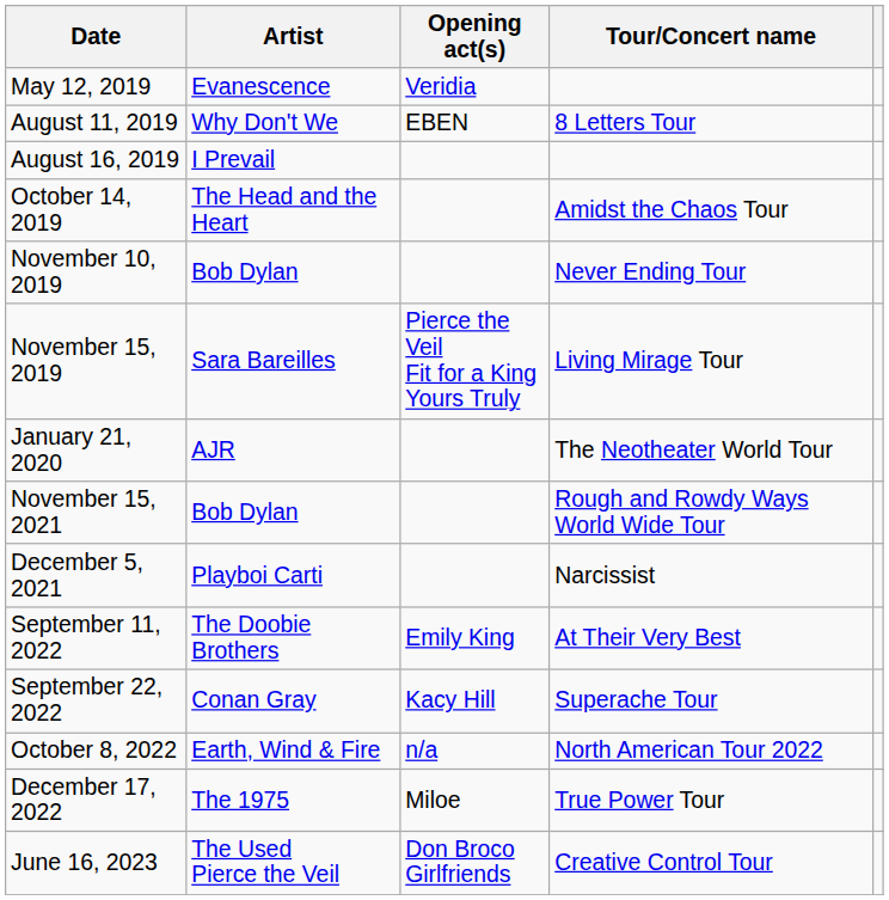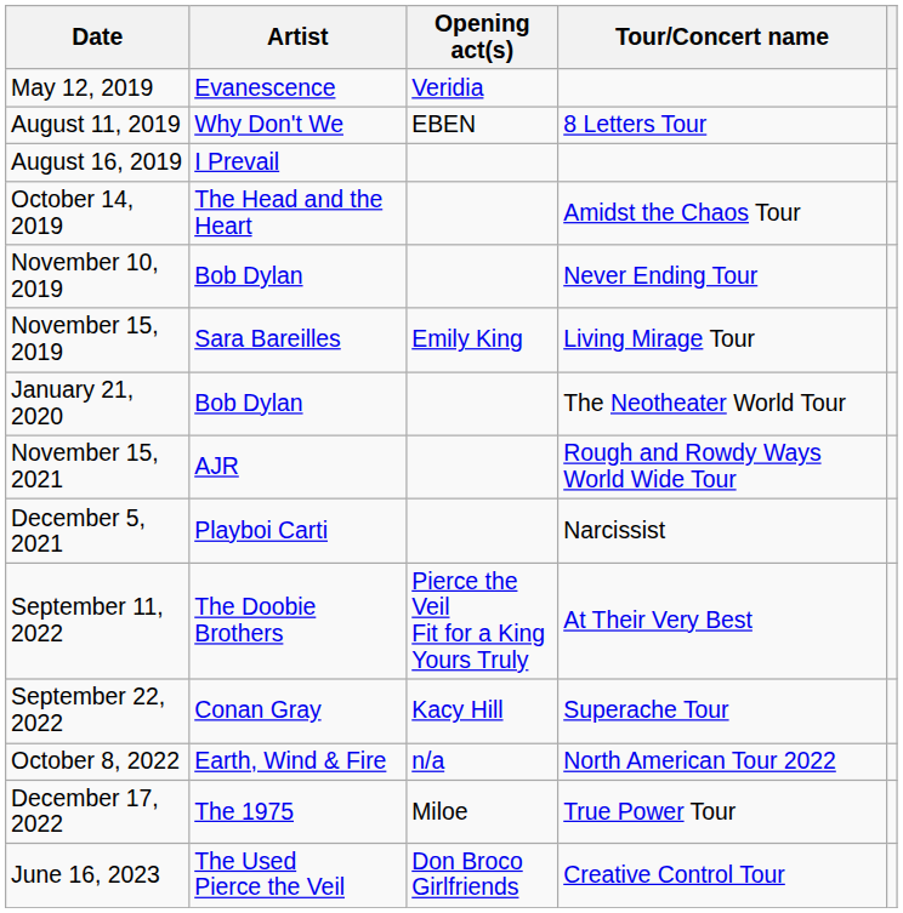 <table class="wikitable">
 <tr>
 <th>Date</th>
 <th>Artist</th>
 <th>Opening act(s)</th>
 <th>Tour/Concert name</th>
 <th></th>
 </tr>
 <tr>
 <td>May 12, 2019</td>
 <td><a href='#'>Evanescence</a></td>
 <td><a href='#'>Veridia</a></td>
 <td></td>
 <td></td>
 </tr>
 <tr>
 <td>August 11, 2019</td>
 <td><a href='#'>Why Don't We</a></td>
 <td>EBEN</td>
 <td><a href='#'>8 Letters Tour</a></td>
 <td></td>
 </tr>
 <tr>
 <td>August 16, 2019</td>
 <td><a href='#'>I Prevail</a></td>
 <td></td>
 <td></td>
 <td></td>
 </tr>
 <tr>
 <td>October 14, 2019</td>
 <td><a href='#'>The Head and the Heart</a></td>
 <td></td>
 <td><a href='#'>Amidst the Chaos</a> Tour</td>
 <td></td>
 </tr>
 <tr>
 <td>November 10, 2019</td>
 <td><a href='#'>Bob Dylan</a></td>
 <td></td>
 <td><a href='#'>Never Ending Tour</a></td>
 <td></td>
 </tr>
 <tr>
 <td>November 15, 2019</td>
 <td><a href='#'>Sara Bareilles</a></td>
-<td><a href='#'>Pierce the Veil</a><br><a href='#'>Fit for a King</a><br><a href='#'>Yours Truly</a></td>
+<td><a href='#'>Emily King</a></td>
 <td><a href='#'>Living Mirage</a> Tour</td>
 <td></td>
 </tr>
 <tr>
 <td>January 21, 2020</td>
-<td><a href='#'>AJR</a></td>
+<td><a href='#'>Bob Dylan</a></td>
 <td></td>
 <td>The <a href='#'>Neotheater</a> World Tour</td>
 <td></td>
 </tr>
 <tr>
 <td>November 15, 2021</td>
-<td><a href='#'>Bob Dylan</a></td>
+<td><a href='#'>AJR</a></td>
 <td></td>
 <td><a href='#'>Rough and Rowdy Ways World Wide Tour</a></td>
 <td></td>
 </tr>
 <tr>
 <td>December 5, 2021</td>
 <td><a href='#'>Playboi Carti</a></td>
 <td></td>
 <td>Narcissist</td>
 <td></td>
 </tr>
 <tr>
 <td>September 11, 2022</td>
 <td><a href='#'>The Doobie Brothers</a></td>
-<td><a href='#'>Emily King</a></td>
+<td><a href='#'>Pierce the Veil</a><br><a href='#'>Fit for a King</a><br><a href='#'>Yours Truly</a></td>
 <td><a href='#'>At Their Very Best</a></td>
 <td></td>
 </tr>
 <tr>
 <td>September 22, 2022</td>
 <td><a href='#'>Conan Gray</a></td>
 <td><a href='#'>Kacy Hill</a></td>
 <td><a href='#'>Superache Tour</a></td>
 <td></td>
 </tr>
 <tr>
 <td>October 8, 2022</td>
 <td><a href='#'>Earth, Wind & Fire</a></td>
 <td><a href='#'>n/a</a></td>
 <td><a href='#'>North American Tour 2022</a></td>
 </tr>
 <tr>
 <td>December 17, 2022</td>
 <td><a href='#'>The 1975</a></td>
 <td>Miloe</td>
 <td><a href='#'>True Power</a> Tour</td>
 <td></td>
 </tr>
 <tr>
 <td>June 16, 2023</td>
 <td><a href='#'>The Used</a><br><a href='#'>Pierce the Veil</a></td>
 <td><a href='#'>Don Broco</a><br><a href='#'>Girlfriends</a></td>
 <td><a href='#'>Creative Control Tour</a></td>
 <td></td>
 </tr>
 </table>
